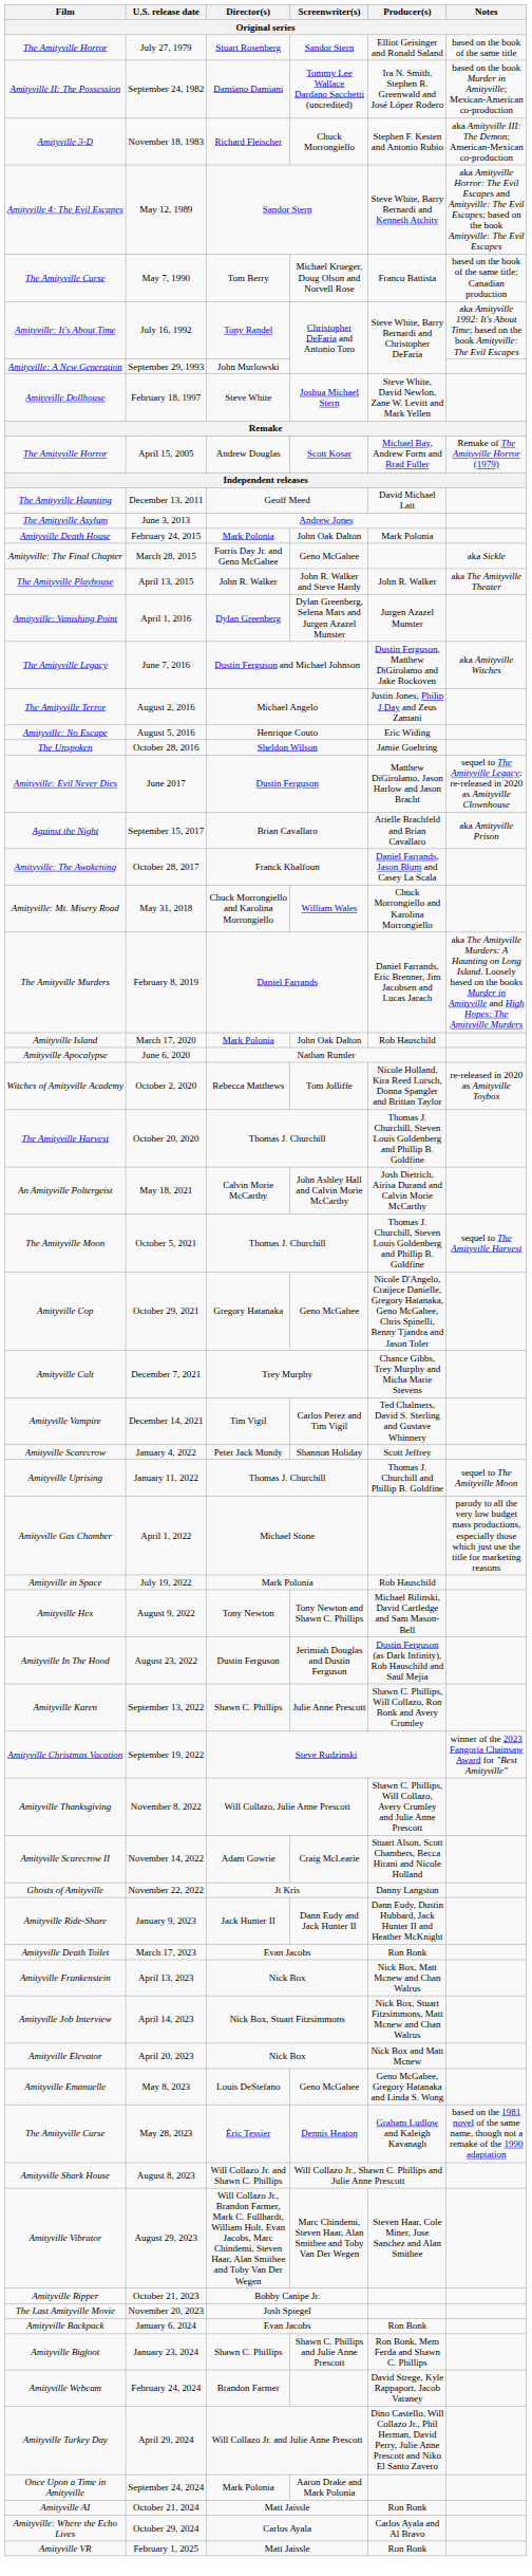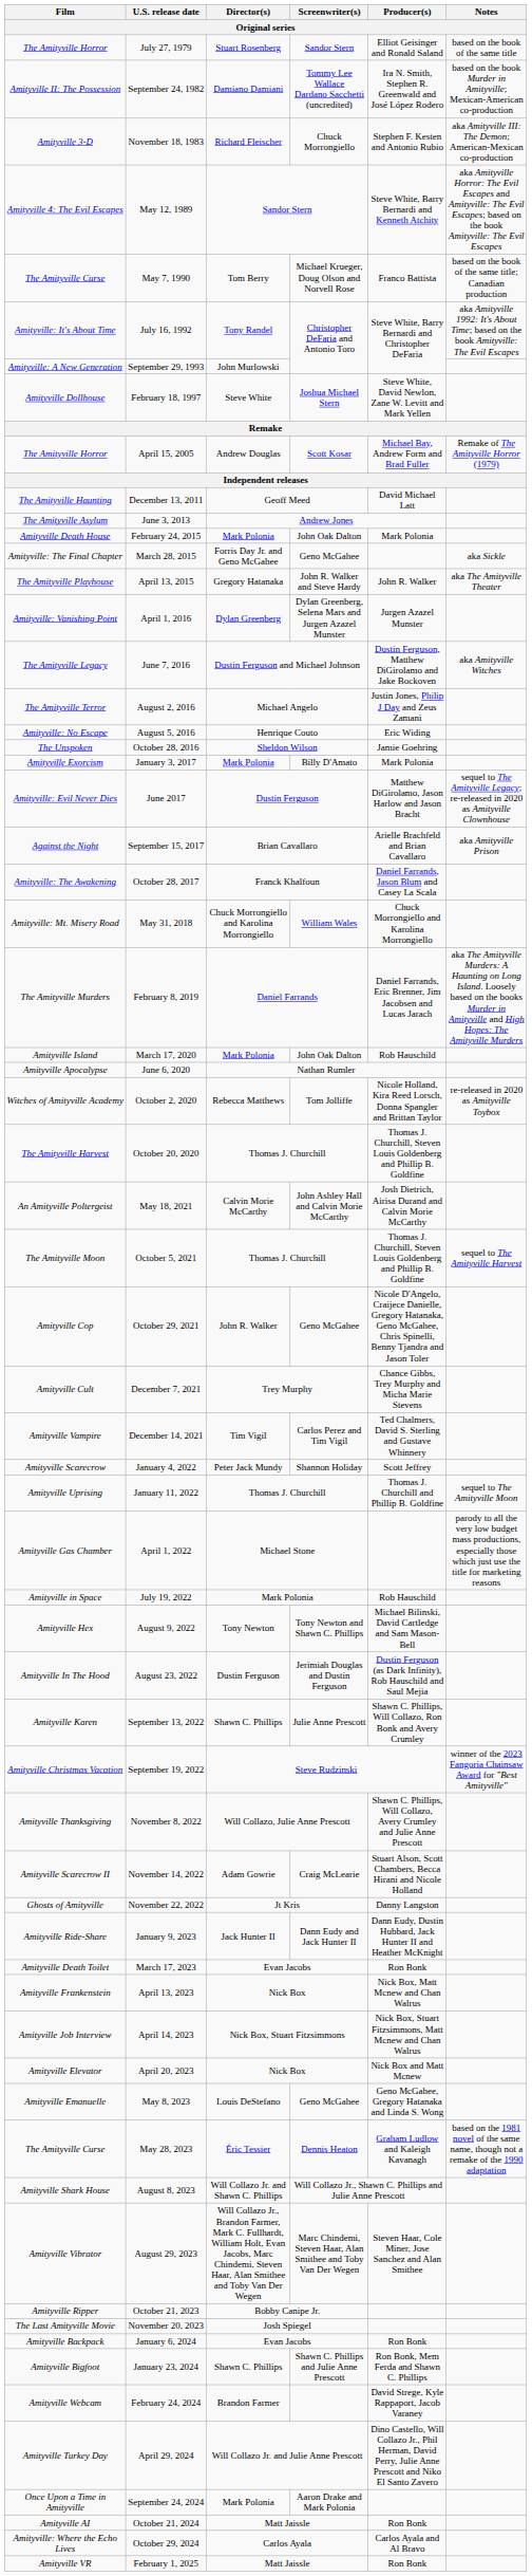 <table class="wikitable sortable" style="text-align:center" width=100%>
 <tr>
 <th scope="col">Film</th>
 <th scope="col">U.S. release date</th>
 <th scope="col">Director(s)</th>
 <th scope="col">Screenwriter(s)</th>
 <th scope="col">Producer(s)</th>
 <th scope="col"; class="unsortable">Notes</th>
 </tr>
 <tr>
 <th colspan="6">Original series</th>
 </tr>
 <tr>
 <td><em><a href='#'>The Amityville Horror</a></em></td>
 <td>July 27, 1979</td>
 <td style="text-align: center;"><a href='#'>Stuart Rosenberg</a></td>
 <td style="text-align: center;"><a href='#'>Sandor Stern</a></td>
 <td>Elliot Geisinger and Ronald Saland</td>
 <td>based on the book of the same title</td>
 </tr>
 <tr>
 <td><em><a href='#'>Amityville II: The Possession</a></em></td>
 <td style="white-space: nowrap;">September 24, 1982</td>
 <td style="text-align: center;"><a href='#'>Damiano Damiani</a></td>
 <td style="text-align: center;"><a href='#'>Tommy Lee Wallace</a><br><a href='#'>Dardano Sacchetti</a> (uncredited)</td>
 <td>Ira N. Smith, Stephen R. Greenwald and José López Rodero</td>
 <td>based on the book <em>Murder in Amityville</em>; Mexican-American co-production</td>
 </tr>
 <tr>
 <td><em><a href='#'>Amityville 3-D</a></em></td>
 <td style="white-space: nowrap;">November 18, 1983</td>
 <td style="text-align: center;"><a href='#'>Richard Fleischer</a></td>
 <td style="text-align: center;">Chuck Morrongiello</td>
 <td>Stephen F. Kesten and Antonio Rubio</td>
 <td>aka <em>Amityville III: The Demon</em>; American-Mexican co-production</td>
 </tr>
 <tr>
 <td><em><a href='#'>Amityville 4: The Evil Escapes</a></em></td>
 <td>May 12, 1989</td>
 <td style="text-align: center;" colspan="2"><a href='#'>Sandor Stern</a></td>
 <td>Steve White, Barry Bernardi and <a href='#'>Kenneth Atchity</a></td>
 <td>aka <em>Amityville Horror: The Evil Escapes</em> and <em>Amityville: The Evil Escapes</em>; based on the book <em>Amityville: The Evil Escapes</em></td>
 </tr>
 <tr>
 <td><em><a href='#'>The Amityville Curse</a></em></td>
 <td>May 7, 1990</td>
 <td style="text-align: center;">Tom Berry</td>
 <td style="text-align: center;">Michael Krueger, Doug Olson and Norvell Rose</td>
 <td>Franco Battista</td>
 <td>based on the book of the same title; Canadian production</td>
 </tr>
 <tr>
 <td><em><a href='#'>Amityville: It's About Time</a></em></td>
 <td>July 16, 1992</td>
 <td style="text-align: center;"><a href='#'>Tony Randel</a></td>
 <td style="text-align: center;" rowspan="2"><a href='#'>Christopher DeFaria</a> and Antonio Toro</td>
 <td rowspan=2>Steve White, Barry Bernardi and Christopher DeFaria</td>
 <td>aka <em>Amityville 1992: It's About Time</em>; based on the book <em>Amityville: The Evil Escapes</em></td>
 </tr>
 <tr>
 <td><em><a href='#'>Amityville: A New Generation</a></em></td>
 <td>September 29, 1993</td>
 <td style="text-align: center;">John Murlowski</td>
 <td></td>
 </tr>
 <tr>
 <td><em><a href='#'>Amityville Dollhouse</a></em></td>
 <td>February 18, 1997 </td>
 <td style="text-align: center;">Steve White</td>
 <td style="text-align: center;"><a href='#'>Joshua Michael Stern</a></td>
 <td>Steve White, David Newlon, Zane W. Levitt and Mark Yellen</td>
 <td></td>
 </tr>
 <tr>
 <th colspan="6">Remake</th>
 </tr>
 <tr>
 <td><em><a href='#'>The Amityville Horror</a></em></td>
 <td>April 15, 2005</td>
 <td style="text-align: center;">Andrew Douglas</td>
 <td style="text-align: center;"><a href='#'>Scott Kosar</a></td>
 <td><a href='#'>Michael Bay</a>, Andrew Form and <a href='#'>Brad Fuller</a></td>
 <td>Remake of <a href='#'><em>The Amityville Horror</em> (1979)</a></td>
 </tr>
 <tr>
 <th colspan="6">Independent releases</th>
 </tr>
 <tr>
 <td><em><a href='#'>The Amityville Haunting</a></em></td>
 <td>December 13, 2011</td>
 <td style="text-align: center;" colspan="2">Geoff Meed</td>
 <td>David Michael Latt</td>
 <td></td>
 </tr>
 <tr>
 <td><em><a href='#'>The Amityville Asylum</a></em></td>
 <td>June 3, 2013</td>
 <td colspan="3" style="text-align: center;"><a href='#'>Andrew Jones</a></td>
 <td></td>
 </tr>
 <tr>
 <td><em><a href='#'>Amityville Death House</a></em></td>
 <td>February 24, 2015</td>
 <td style="text-align: center;"><a href='#'>Mark Polonia</a></td>
 <td style="text-align: center;">John Oak Dalton</td>
 <td>Mark Polonia</td>
 <td></td>
 </tr>
 <tr>
 <td><em>Amityville: The Final Chapter</em></td>
 <td>March 28, 2015</td>
 <td style="text-align: center;">Forris Day Jr. and Geno McGahee</td>
 <td style="text-align: center;">Geno McGahee</td>
 <td></td>
 <td>aka <em>Sickle</em></td>
 </tr>
 <tr>
 <td><em><a href='#'>The Amityville Playhouse</a></em></td>
 <td>April 13, 2015</td>
-<td style="text-align: center;">John R. Walker</td>
+<td>Gregory Hatanaka</td>
 <td style="text-align: center;">John R. Walker and Steve Hardy</td>
 <td>John R. Walker</td>
 <td>aka <em>The Amityville Theater</em></td>
 </tr>
 <tr>
 <td><em><a href='#'>Amityville: Vanishing Point</a></em></td>
 <td>April 1, 2016</td>
 <td style="text-align: center;"><a href='#'>Dylan Greenberg</a></td>
 <td style="text-align: center;">Dylan Greenberg, Selena Mars and Jurgen Azazel Munster</td>
 <td>Jurgen Azazel Munster</td>
 <td></td>
 </tr>
 <tr>
 <td><em><a href='#'>The Amityville Legacy</a></em></td>
 <td>June 7, 2016</td>
 <td style="text-align: center;" colspan="2"><a href='#'>Dustin Ferguson</a> and Michael Johnson</td>
 <td><a href='#'>Dustin Ferguson</a>, Matthew DiGirolamo and Jake Bockoven</td>
 <td>aka <em>Amityville Witches</em></td>
 </tr>
 <tr>
 <td><em><a href='#'>The Amityville Terror</a></em></td>
 <td>August 2, 2016</td>
 <td style="text-align: center;" colspan="2">Michael Angelo</td>
 <td>Justin Jones, <a href='#'>Philip J Day</a> and Zeus Zamani</td>
 <td></td>
 </tr>
 <tr>
 <td><em><a href='#'>Amityville: No Escape</a></em></td>
 <td>August 5, 2016</td>
 <td style="text-align: center;" colspan="2">Henrique Couto</td>
 <td>Eric Widing</td>
 <td></td>
 </tr>
 <tr>
 <td><em><a href='#'>The Unspoken</a></em></td>
 <td>October 28, 2016</td>
 <td style="text-align: center;" colspan="2"><a href='#'>Sheldon Wilson</a></td>
 <td>Jamie Goehring</td>
+<td></td>
+</tr>
+<tr>
+<td><em><a href='#'>Amityville Exorcism</a></em></td>
+<td>January 3, 2017</td>
+<td style="text-align: center;"><a href='#'>Mark Polonia</a></td>
+<td style="text-align: center;">Billy D'Amato</td>
+<td>Mark Polonia</td>
 <td></td>
 </tr>
 <tr>
 <td><em><a href='#'>Amityville: Evil Never Dies</a></em></td>
 <td>June 2017</td>
 <td style="text-align: center;" colspan="2"><a href='#'>Dustin Ferguson</a></td>
 <td>Matthew DiGirolamo, Jason Harlow and Jason Bracht</td>
 <td>sequel to <em><a href='#'>The Amityville Legacy</a></em>; re-released in 2020 as <em>Amityville Clownhouse</em></td>
 </tr>
 <tr>
 <td><em><a href='#'>Against the Night</a></em></td>
 <td>September 15, 2017</td>
 <td style="text-align: center;" colspan="2">Brian Cavallaro</td>
 <td>Arielle Brachfeld and Brian Cavallaro</td>
 <td>aka <em>Amityville Prison</em></td>
 </tr>
 <tr>
 <td><em><a href='#'>Amityville: The Awakening</a></em></td>
 <td>October 28, 2017</td>
 <td style="text-align: center;" colspan="2">Franck Khalfoun</td>
 <td><a href='#'>Daniel Farrands</a>, <a href='#'>Jason Blum</a> and Casey La Scala</td>
 <td></td>
 </tr>
 <tr>
 <td><em>Amityville: Mt. Misery Road</em></td>
 <td>May 31, 2018</td>
 <td style="text-align: center;">Chuck Morrongiello and Karolina Morrongiello</td>
 <td style="text-align: center;"><a href='#'>William Wales</a></td>
 <td>Chuck Morrongiello and Karolina Morrongiello</td>
 <td></td>
 </tr>
 <tr>
 <td><em>The Amityville Murders</em></td>
 <td>February 8, 2019</td>
 <td style="text-align: center; "colspan="2"><a href='#'>Daniel Farrands</a></td>
 <td>Daniel Farrands, Eric Brenner, Jim Jacobsen and Lucas Jarach</td>
 <td>aka <em>The Amityville Murders: A Haunting on Long Island</em>. Loosely based on the books <em><a href='#'>Murder in Amityville</a></em> and <em><a href='#'>High Hopes: The Amityville Murders</a></em></td>
 </tr>
 <tr>
 <td><em>Amityville Island</em></td>
 <td>March 17, 2020</td>
 <td style="text-align: center;"><a href='#'>Mark Polonia</a></td>
 <td style="text-align: center;">John Oak Dalton</td>
 <td>Rob Hauschild</td>
 <td></td>
 </tr>
 <tr>
 <td><em>Amityville Apocalypse</em></td>
 <td>June 6, 2020</td>
 <td style="text-align: center;" colspan="3">Nathan Rumler</td>
 <td></td>
 </tr>
 <tr>
 <td style="white-space: nowrap;"><em>Witches of Amityville Academy</em></td>
 <td>October 2, 2020</td>
 <td style="text-align: center;">Rebecca Matthews</td>
 <td style="text-align: center;">Tom Jolliffe</td>
 <td>Nicole Holland, Kira Reed Lorsch, Donna Spangler and Brittan Taylor</td>
 <td>re-released in 2020 as <em>Amityville Toybox</em></td>
 </tr>
 <tr>
 <td><em><a href='#'>The Amityville Harvest</a></em></td>
 <td>October 20, 2020</td>
 <td style="text-align: center;" colspan="2">Thomas J. Churchill</td>
 <td>Thomas J. Churchill, Steven Louis Goldenberg and Phillip B. Goldfine</td>
 <td></td>
 </tr>
 <tr>
 <td><em>An Amityville Poltergeist</em></td>
 <td>May 18, 2021</td>
 <td style="text-align: center;">Calvin Morie McCarthy</td>
 <td style="text-align: center;">John Ashley Hall and Calvin Morie McCarthy</td>
 <td>Josh Dietrich, Airisa Durand and Calvin Morie McCarthy</td>
 <td></td>
 </tr>
 <tr>
 <td><em>The Amityville Moon</em></td>
 <td>October 5, 2021</td>
 <td style="text-align: center;" colspan="2">Thomas J. Churchill</td>
 <td>Thomas J. Churchill, Steven Louis Goldenberg and Phillip B. Goldfine</td>
 <td>sequel to <em><a href='#'>The Amityville Harvest</a></em></td>
 </tr>
 <tr>
 <td><em>Amityville Cop</em></td>
 <td>October 29, 2021</td>
-<td>Gregory Hatanaka</td>
+<td style="text-align: center;">John R. Walker</td>
 <td>Geno McGahee</td>
 <td>Nicole D'Angelo, Craijece Danielle, Gregory Hatanaka, Geno McGahee, Chris Spinelli, Benny Tjandra and Jason Toler</td>
 <td></td>
 </tr>
 <tr>
 <td><em>Amityville Cult</em></td>
 <td>December 7, 2021</td>
 <td style="text-align: center;" colspan="2">Trey Murphy</td>
 <td>Chance Gibbs, Trey Murphy and Micha Marie Stevens</td>
 <td></td>
 </tr>
 <tr>
 <td><em>Amityville Vampire</em></td>
 <td>December 14, 2021</td>
 <td style="text-align: center;">Tim Vigil</td>
 <td style="text-align: center;">Carlos Perez and Tim Vigil</td>
 <td>Ted Chalmers, David S. Sterling and Gustave Whinnery</td>
 <td></td>
 </tr>
 <tr>
 <td><em>Amityville Scarecrow</em></td>
 <td>January 4, 2022</td>
 <td style="text-align: center;">Peter Jack Mundy</td>
 <td style="text-align: center;">Shannon Holiday</td>
 <td>Scott Jeffrey</td>
 <td></td>
 </tr>
 <tr>
 <td><em>Amityville Uprising</em></td>
 <td>January 11, 2022</td>
 <td style="text-align: center;" colspan="2">Thomas J. Churchill</td>
 <td>Thomas J. Churchill and Phillip B. Goldfine</td>
 <td>sequel to <em>The Amityville Moon</em></td>
 </tr>
 <tr>
 <td><em>Amityville Gas Chamber</em></td>
 <td>April 1, 2022</td>
 <td style="text-align: center;" colspan="2">Michael Stone</td>
 <td></td>
 <td>parody to all the very low budget mass productions, especially those which just use the title for marketing reasons</td>
 </tr>
 <tr>
 <td><em>Amityville in Space</em></td>
 <td>July 19, 2022</td>
 <td style="text-align: center;" colspan="2">Mark Polonia</td>
 <td>Rob Hauschild</td>
 <td></td>
 </tr>
 <tr>
 <td><em>Amityville Hex</em></td>
 <td>August 9, 2022</td>
 <td style="text-align: center;">Tony Newton</td>
 <td style="text-align: center;">Tony Newton and Shawn C. Phillips</td>
 <td>Michael Bilinski, David Cartledge and Sam Mason-Bell</td>
 <td></td>
 </tr>
 <tr>
 <td><em>Amityville In The Hood</em></td>
 <td>August 23, 2022</td>
 <td style="text-align: center;">Dustin Ferguson</td>
 <td style="text-align: center;">Jerimiah Douglas and Dustin Ferguson</td>
 <td><a href='#'>Dustin Ferguson</a> (as Dark Infinity), Rob Hauschild and Saul Mejia</td>
 <td></td>
 </tr>
 <tr>
 <td><em>Amityville Karen</em></td>
 <td>September 13, 2022</td>
 <td style="text-align: center;">Shawn C. Phillips</td>
 <td style="text-align: center;">Julie Anne Prescott</td>
 <td>Shawn C. Phillips, Will Collazo, Ron Bonk and Avery Crumley</td>
 <td></td>
 </tr>
 <tr>
 <td><em><a href='#'>Amityville Christmas Vacation</a></em></td>
 <td>September 19, 2022</td>
 <td colspan="3"><a href='#'>Steve Rudzinski</a></td>
 <td>winner of the <a href='#'>2023 Fangoria Chainsaw Award</a> for <em>"Best Amityville"</em></td>
 </tr>
 <tr>
 <td><em>Amityville Thanksgiving</em></td>
 <td>November 8, 2022</td>
 <td colspan="2" style="text-align: center;">Will Collazo, Julie Anne Prescott</td>
 <td>Shawn C. Phillips, Will Collazo, Avery Crumley and Julie Anne Prescott</td>
 <td></td>
 </tr>
 <tr>
 <td><em>Amityville Scarecrow II</em></td>
 <td>November 14, 2022</td>
 <td style="text-align: center;">Adam Gowrie</td>
 <td>Craig McLearie</td>
 <td>Stuart Alson, Scott Chambers, Becca Hirani and Nicole Holland</td>
 <td></td>
 </tr>
 <tr>
 <td><em>Ghosts of Amityville</em></td>
 <td>November 22, 2022</td>
 <td colspan="2" style="text-align: center;">Jt Kris</td>
 <td>Danny Langston</td>
 <td></td>
 </tr>
 <tr>
 <td><em>Amityville Ride-Share</em></td>
 <td>January 9, 2023</td>
 <td>Jack Hunter II</td>
 <td>Dann Eudy and Jack Hunter II</td>
 <td>Dann Eudy, Dustin Hubbard, Jack Hunter II and Heather McKnight</td>
 <td></td>
 </tr>
 <tr>
 <td><em>Amityville Death Toilet</em></td>
 <td>March 17, 2023</td>
 <td colspan="2" style="text-align: center;">Evan Jacobs</td>
 <td>Ron Bonk</td>
 <td></td>
 </tr>
 <tr>
 <td><em>Amityville Frankenstein</em></td>
 <td>April 13, 2023</td>
 <td colspan="2">Nick Box</td>
 <td>Nick Box, Matt Mcnew and Chan Walrus</td>
 <td></td>
 </tr>
 <tr>
 <td><em>Amityville Job Interview</em></td>
 <td>April 14, 2023</td>
 <td colspan="2">Nick Box, Stuart Fitzsimmons</td>
 <td>Nick Box, Stuart Fitzsimmons, Matt Mcnew and Chan Walrus</td>
 <td></td>
 </tr>
 <tr>
 <td><em>Amityville Elevator</em></td>
 <td>April 20, 2023</td>
 <td colspan="2" style="text-align: center;">Nick Box</td>
 <td>Nick Box and Matt Mcnew</td>
 <td></td>
 </tr>
 <tr>
 <td><em>Amityville Emanuelle</em></td>
 <td>May 8, 2023</td>
 <td style="text-align: center;">Louis DeStefano</td>
 <td style="text-align: center;">Geno McGahee</td>
 <td>Geno McGahee, Gregory Hatanaka and Linda S. Wong</td>
 <td></td>
 </tr>
 <tr>
 <td><em>The Amityville Curse</em></td>
 <td>May 28, 2023</td>
 <td style="text-align: center;"><a href='#'>Éric Tessier</a></td>
 <td style="text-align: center;"><a href='#'>Dennis Heaton</a></td>
 <td><a href='#'>Graham Ludlow</a> and Kaleigh Kavanagh</td>
 <td>based on the <a href='#'>1981 novel</a> of the same name, though not a remake of the <a href='#'>1990 adaptation</a></td>
 </tr>
 <tr>
 <td><em>Amityville Shark House</em></td>
 <td>August 8, 2023</td>
 <td>Will Collazo Jr. and Shawn C. Phillips</td>
 <td colspan="2">Will Collazo Jr., Shawn C. Phillips and Julie Anne Prescott</td>
 <td></td>
 </tr>
 <tr>
 <td><em>Amityville Vibrator</em></td>
 <td>August 29, 2023</td>
 <td>Will Collazo Jr., Brandon Farmer, Mark C. Fullhardt, William Holt, Evan Jacobs, Marc Chindemi, Steven Haar, Alan Smithee and Toby Van Der Wegen</td>
 <td>Marc Chindemi, Steven Haar, Alan Smithee and Toby Van Der Wegen</td>
 <td>Steven Haar, Cole Miner, Jose Sanchez and Alan Smithee</td>
 <td></td>
 </tr>
 <tr>
 <td><em>Amityville Ripper</em></td>
 <td>October 21, 2023</td>
 <td colspan="2">Bobby Canipe Jr.</td>
 <td></td>
 <td></td>
 </tr>
 <tr>
 <td><em>The Last Amityville Movie</em></td>
 <td>November 20, 2023</td>
 <td colspan="2">Josh Spiegel</td>
 <td></td>
 <td></td>
 </tr>
 <tr>
 <td><em>Amityville Backpack</em></td>
 <td>January 6, 2024</td>
 <td colspan="2">Evan Jacobs</td>
 <td>Ron Bonk</td>
 <td></td>
 </tr>
 <tr>
 <td><em>Amityville Bigfoot</em></td>
 <td>January 23, 2024</td>
 <td>Shawn C. Phillips</td>
 <td>Shawn C. Phillips and Julie Anne Prescott</td>
 <td>Ron Bonk, Mem Ferda and Shawn C. Phillips</td>
 <td></td>
 </tr>
 <tr>
 <td><em>Amityville Webcam</em></td>
 <td>February 24, 2024</td>
 <td>Brandon Farmer</td>
 <td></td>
 <td>David Strege, Kyle Rappaport, Jacob Varaney</td>
 <td></td>
 </tr>
 <tr>
 <td><em>Amityville Turkey Day</em></td>
 <td>April 29, 2024</td>
 <td colspan="2">Will Collazo Jr. and Julie Anne Prescott</td>
 <td>Dino Castello, Will Collazo Jr., Phil Herman, David Perry, Julie Anne Prescott and Niko El Santo Zavero</td>
 <td></td>
 </tr>
 <tr>
 <td><em>Once Upon a Time in Amityville</em></td>
 <td>September 24, 2024</td>
 <td>Mark Polonia</td>
 <td>Aaron Drake and Mark Polonia</td>
 <td></td>
 <td></td>
 </tr>
 <tr>
 <td><em>Amityville AI</em></td>
 <td>October 21, 2024</td>
 <td colspan="2">Matt Jaissle</td>
 <td>Ron Bonk</td>
 <td></td>
 </tr>
 <tr>
 <td><em>Amityville: Where the Echo Lives</em></td>
 <td>October 29, 2024</td>
 <td colspan="2">Carlos Ayala</td>
 <td>Carlos Ayala and Al Bravo</td>
 <td></td>
 </tr>
 <tr>
 <td><em>Amityville VR</em></td>
 <td>February 1, 2025</td>
 <td colspan="2">Matt Jaissle</td>
 <td>Ron Bonk</td>
 <td></td>
 </tr>
 </table>
